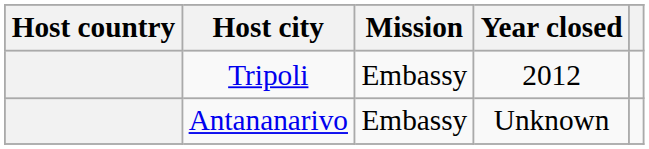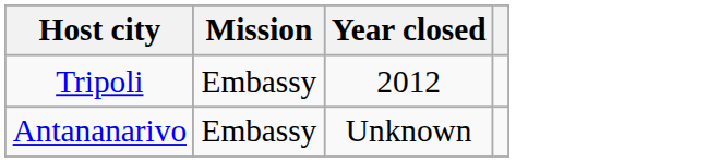 <table class="wikitable plainrowheaders" style="text-align:center;">
 <tr>
-<th scope="col">Host country</th>
 <th scope="col">Host city</th>
 <th scope="col">Mission</th>
 <th scope="col">Year closed</th>
 <th scope="col"></th>
 </tr>
 <tr>
-<th scope="row"></th>
 <td><a href='#'>Tripoli</a></td>
 <td>Embassy</td>
 <td>2012</td>
 <td></td>
 </tr>
 <tr>
-<th scope="row"></th>
 <td><a href='#'>Antananarivo</a></td>
 <td>Embassy</td>
 <td>Unknown</td>
 <td></td>
 </tr>
 </table>
